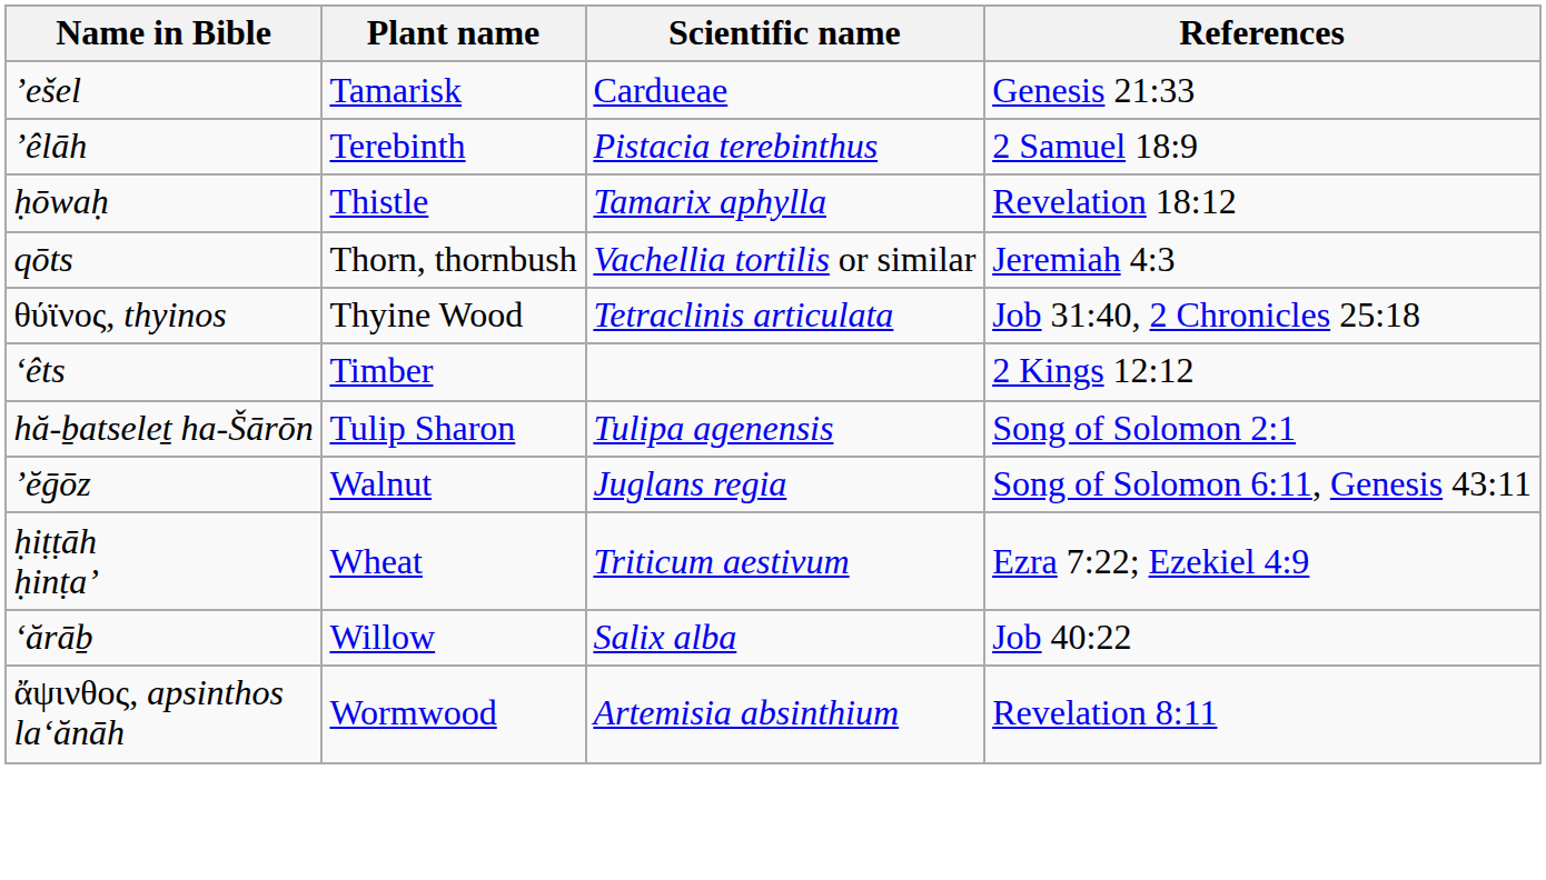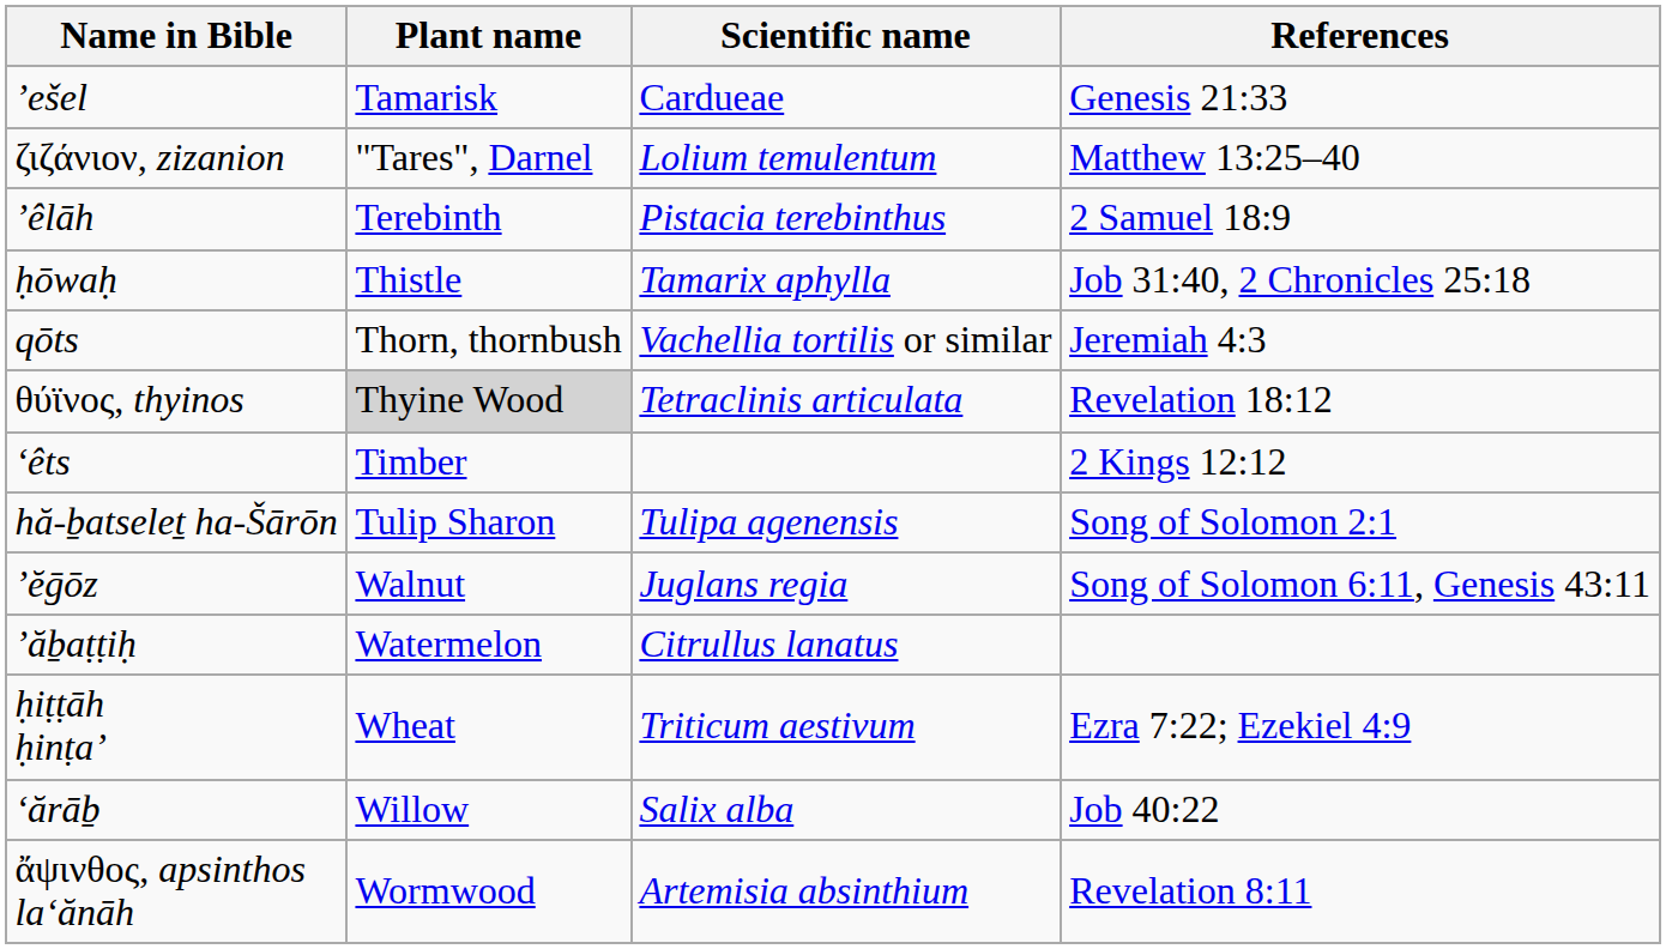 <table class="wikitable sortable">
 <tr>
 <th>Name in Bible</th>
 <th>Plant name</th>
 <th>Scientific name</th>
 <th>References</th>
 </tr>
 <tr>
 <td> <em>’ešel</em></td>
 <td><a href='#'>Tamarisk</a></td>
 <td><a href='#'>Cardueae</a></td>
 <td><a href='#'>Genesis</a> 21:33</td>
 </tr>
 <tr>
+<td>ζιζάνιον, <em>zizanion</em></td>
+<td>"Tares", <a href='#'>Darnel</a></td>
+<td><em><a href='#'>Lolium temulentum</a></em></td>
+<td><a href='#'>Matthew</a> 13:25–40</td>
+</tr>
+<tr>
 <td> <em>’êlāh</em></td>
 <td><a href='#'>Terebinth</a></td>
 <td><em><a href='#'>Pistacia terebinthus</a></em></td>
 <td><a href='#'>2 Samuel</a> 18:9</td>
 </tr>
 <tr>
 <td> <em>ḥōwaḥ</em></td>
 <td><a href='#'>Thistle</a></td>
 <td><em><a href='#'>Tamarix aphylla</a></em></td>
-<td><a href='#'>Revelation</a> 18:12</td>
+<td><a href='#'>Job</a> 31:40, <a href='#'>2 Chronicles</a> 25:18</td>
 </tr>
 <tr>
 <td> <em>qōts</em></td>
 <td>Thorn, thornbush</td>
 <td><em><a href='#'>Vachellia tortilis</a></em> or similar</td>
 <td><a href='#'>Jeremiah</a> 4:3</td>
 </tr>
 <tr>
 <td>θύϊνος, <em>thyinos</em></td>
-<td>Thyine Wood</td>
+<td style="background: lightgrey;">Thyine Wood</td>
 <td><em><a href='#'>Tetraclinis articulata</a></em></td>
-<td><a href='#'>Job</a> 31:40, <a href='#'>2 Chronicles</a> 25:18</td>
+<td><a href='#'>Revelation</a> 18:12</td>
 </tr>
 <tr>
 <td> <em>‘êts</em></td>
 <td><a href='#'>Timber</a></td>
 <td></td>
 <td><a href='#'>2 Kings</a> 12:12</td>
 </tr>
 <tr>
 <td> <em>hă-ḇatseleṯ ha-Šārōn</em></td>
 <td><a href='#'>Tulip Sharon</a></td>
 <td><em><a href='#'>Tulipa agenensis</a></em></td>
 <td><a href='#'>Song of Solomon 2:1</a></td>
 </tr>
 <tr>
 <td> <em>’ĕḡōz</em></td>
 <td><a href='#'>Walnut</a></td>
 <td><em><a href='#'>Juglans regia</a></em></td>
 <td><a href='#'>Song of Solomon 6:11</a>, <a href='#'>Genesis</a> 43:11</td>
 </tr>
 <tr>
+<td> <em>’ăḇaṭṭiḥ</em></td>
+<td><a href='#'>Watermelon</a></td>
+<td><em><a href='#'>Citrullus lanatus</a></em></td>
+<td></td>
+</tr>
+<tr>
 <td> <em>ḥiṭṭāh</em><br> <em>ḥinṭa’</em></td>
 <td><a href='#'>Wheat</a></td>
 <td><em><a href='#'>Triticum aestivum</a></em></td>
 <td><a href='#'>Ezra</a> 7:22; <a href='#'>Ezekiel 4:9</a></td>
 </tr>
 <tr>
 <td> <em>‘ărāḇ</em></td>
 <td><a href='#'>Willow</a></td>
 <td><em><a href='#'>Salix alba</a></em></td>
 <td><a href='#'>Job</a> 40:22</td>
 </tr>
 <tr>
 <td>ἄψινθος, <em>apsinthos</em><br> <em>la‘ănāh</em></td>
 <td><a href='#'>Wormwood</a></td>
 <td><em><a href='#'>Artemisia absinthium</a></em></td>
 <td><a href='#'>Revelation 8:11</a></td>
 </tr>
 </table>
